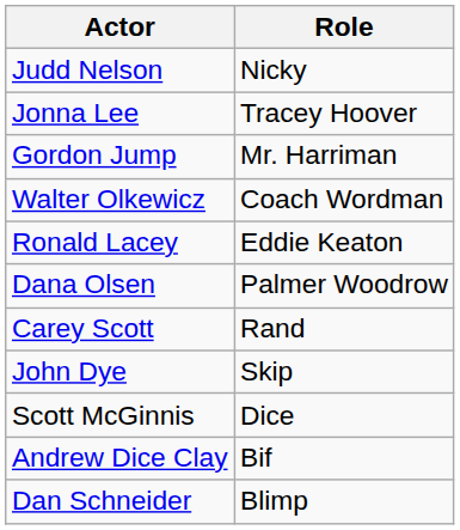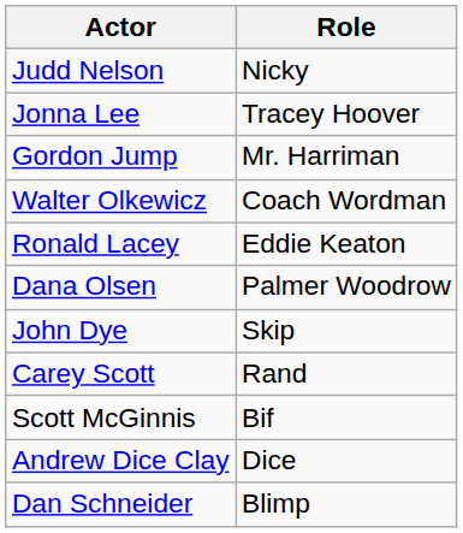 <table class="wikitable">
 <tr>
 <th>Actor</th>
 <th>Role</th>
 </tr>
 <tr>
 <td><a href='#'>Judd Nelson</a></td>
 <td>Nicky</td>
 </tr>
 <tr>
 <td><a href='#'>Jonna Lee</a></td>
 <td>Tracey Hoover</td>
 </tr>
 <tr>
 <td><a href='#'>Gordon Jump</a></td>
 <td>Mr. Harriman</td>
 </tr>
 <tr>
 <td><a href='#'>Walter Olkewicz</a></td>
 <td>Coach Wordman</td>
 </tr>
 <tr>
 <td><a href='#'>Ronald Lacey</a></td>
 <td>Eddie Keaton</td>
 </tr>
 <tr>
 <td><a href='#'>Dana Olsen</a></td>
 <td>Palmer Woodrow</td>
 </tr>
 <tr>
+<td><a href='#'>John Dye</a></td>
+<td>Skip</td>
+</tr>
+<tr>
 <td><a href='#'>Carey Scott</a></td>
 <td>Rand</td>
 </tr>
 <tr>
-<td><a href='#'>John Dye</a></td>
-<td>Skip</td>
-</tr>
-<tr>
 <td>Scott McGinnis</td>
-<td>Dice</td>
+<td>Bif</td>
 </tr>
 <tr>
 <td><a href='#'>Andrew Dice Clay</a></td>
-<td>Bif</td>
+<td>Dice</td>
 </tr>
 <tr>
 <td><a href='#'>Dan Schneider</a></td>
 <td>Blimp</td>
 </tr>
 </table>
